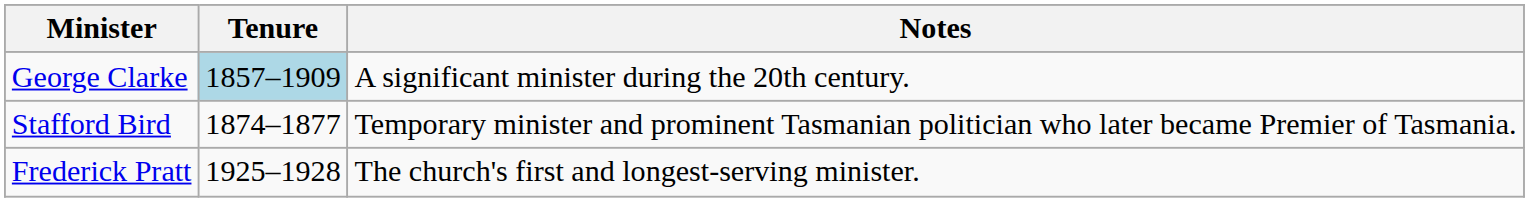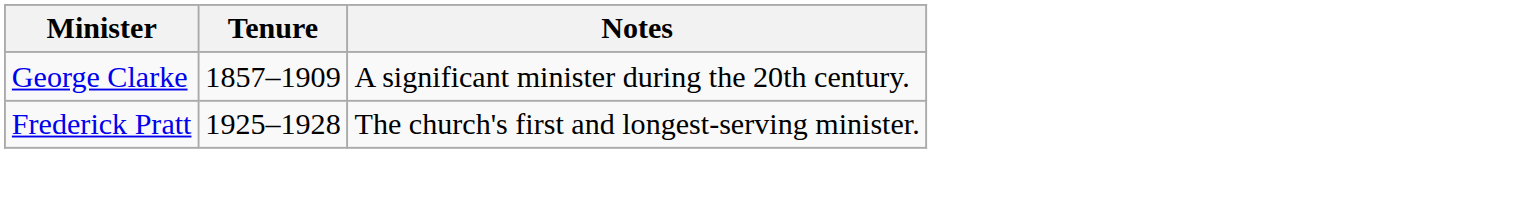 <table class="wikitable">
 <tr>
 <th>Minister</th>
 <th>Tenure</th>
 <th>Notes</th>
 </tr>
 <tr>
 <td><a href='#'>George Clarke</a></td>
-<td style="background: lightblue;">1857–1909</td>
+<td>1857–1909</td>
 <td>A significant minister during the 20th century.</td>
-</tr>
-<tr>
-<td><a href='#'>Stafford Bird</a></td>
-<td>1874–1877</td>
-<td>Temporary minister and prominent Tasmanian politician who later became Premier of Tasmania.</td>
 </tr>
 <tr>
 <td><a href='#'>Frederick Pratt</a></td>
 <td>1925–1928</td>
 <td>The church's first and longest-serving minister.</td>
 </tr>
 </table>
